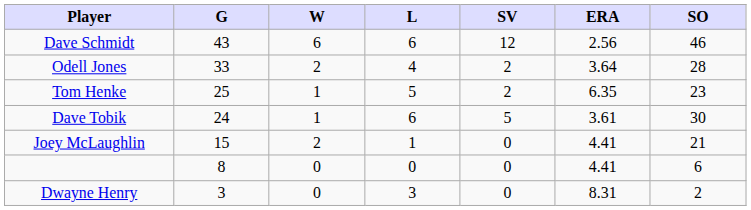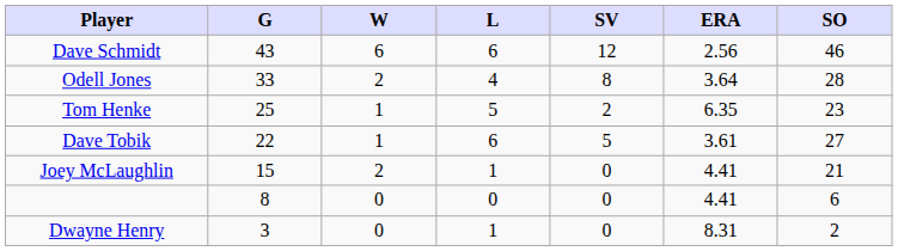 <table class="wikitable sortable">
 <tr>
 <th style="background:#ddf; width:16%;">Player</th>
 <th style="background:#ddf; width:9%;">G</th>
 <th style="background:#ddf; width:9%;">W</th>
 <th style="background:#ddf; width:9%;">L</th>
 <th style="background:#ddf; width:9%;">SV</th>
 <th style="background:#ddf; width:9%;">ERA</th>
 <th style="background:#ddf; width:9%;">SO</th>
 </tr>
 <tr style="text-align:center;">
 <td><a href='#'>Dave Schmidt</a></td>
 <td>43</td>
 <td>6</td>
 <td>6</td>
 <td>12</td>
 <td>2.56</td>
 <td>46</td>
 </tr>
 <tr align=center>
 <td><a href='#'>Odell Jones</a></td>
 <td>33</td>
 <td>2</td>
 <td>4</td>
-<td>2</td>
+<td>8</td>
 <td>3.64</td>
 <td>28</td>
 </tr>
 <tr align=center>
 <td><a href='#'>Tom Henke</a></td>
 <td>25</td>
 <td>1</td>
 <td>5</td>
 <td>2</td>
 <td>6.35</td>
 <td>23</td>
 </tr>
 <tr align=center>
 <td><a href='#'>Dave Tobik</a></td>
-<td>24</td>
+<td>22</td>
 <td>1</td>
 <td>6</td>
 <td>5</td>
 <td>3.61</td>
-<td>30</td>
+<td>27</td>
 </tr>
 <tr align=center>
 <td><a href='#'>Joey McLaughlin</a></td>
 <td>15</td>
 <td>2</td>
 <td>1</td>
 <td>0</td>
 <td>4.41</td>
 <td>21</td>
 </tr>
 <tr align=center>
 <td></td>
 <td>8</td>
 <td>0</td>
 <td>0</td>
 <td>0</td>
 <td>4.41</td>
 <td>6</td>
 </tr>
 <tr align=center>
 <td><a href='#'>Dwayne Henry</a></td>
 <td>3</td>
 <td>0</td>
-<td>3</td>
+<td>1</td>
 <td>0</td>
 <td>8.31</td>
 <td>2</td>
 </tr>
 </table>
